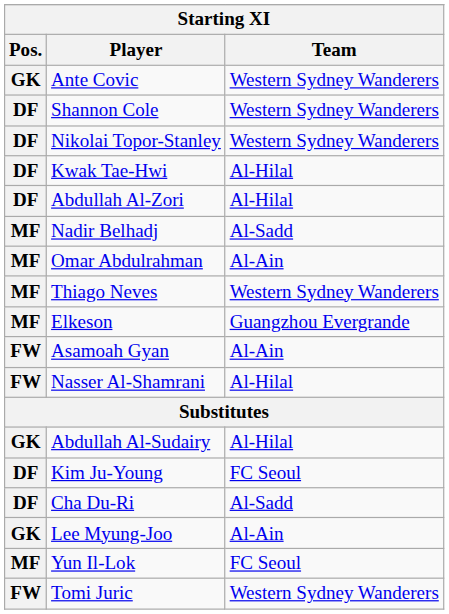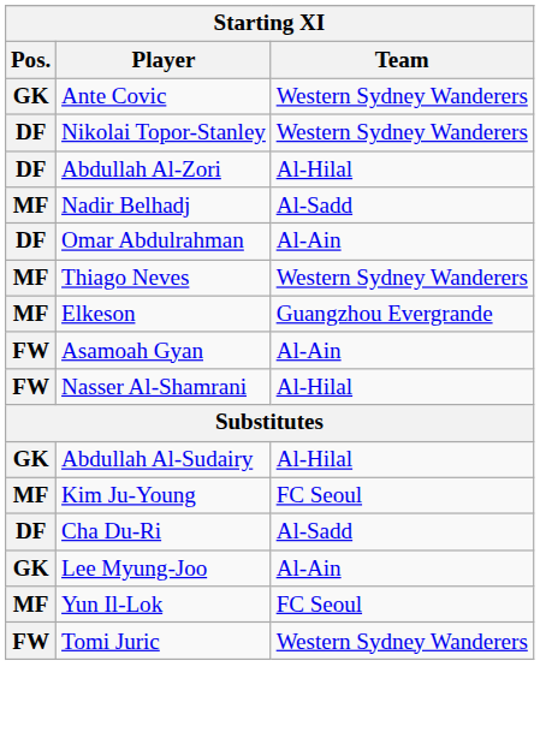 <table class="wikitable" style="text-align:center">
 <tr>
 </tr>
 <tr>
 <th colspan=3>Starting XI</th>
 </tr>
 <tr>
 <th>Pos.</th>
 <th>Player</th>
 <th>Team</th>
 </tr>
 <tr>
 <th>GK</th>
 <td align=left> <a href='#'>Ante Covic</a></td>
 <td align=left> <a href='#'>Western Sydney Wanderers</a></td>
 </tr>
 <tr>
 <th>DF</th>
-<td align=left> <a href='#'>Shannon Cole</a></td>
-<td align=left> <a href='#'>Western Sydney Wanderers</a></td>
-</tr>
-<tr>
-<th>DF</th>
 <td align=left> <a href='#'>Nikolai Topor-Stanley</a></td>
 <td align=left> <a href='#'>Western Sydney Wanderers</a></td>
-</tr>
-<tr>
-<th>DF</th>
-<td align=left> <a href='#'>Kwak Tae-Hwi</a></td>
-<td align=left> <a href='#'>Al-Hilal</a></td>
 </tr>
 <tr>
 <th>DF</th>
 <td align=left> <a href='#'>Abdullah Al-Zori</a></td>
 <td align=left> <a href='#'>Al-Hilal</a></td>
 </tr>
 <tr>
 <th>MF</th>
 <td align=left> <a href='#'>Nadir Belhadj</a></td>
 <td align=left> <a href='#'>Al-Sadd</a></td>
 </tr>
 <tr>
-<th>MF</th>
+<th>DF</th>
 <td align=left> <a href='#'>Omar Abdulrahman</a></td>
 <td align=left> <a href='#'>Al-Ain</a></td>
 </tr>
 <tr>
 <th>MF</th>
 <td align=left> <a href='#'>Thiago Neves</a></td>
 <td align=left> <a href='#'>Western Sydney Wanderers</a></td>
 </tr>
 <tr>
 <th>MF</th>
 <td align=left> <a href='#'>Elkeson</a></td>
 <td align=left> <a href='#'>Guangzhou Evergrande</a></td>
 </tr>
 <tr>
 <th>FW</th>
 <td align=left> <a href='#'>Asamoah Gyan</a></td>
 <td align=left> <a href='#'>Al-Ain</a></td>
 </tr>
 <tr>
 <th>FW</th>
 <td align=left> <a href='#'>Nasser Al-Shamrani</a></td>
 <td align=left> <a href='#'>Al-Hilal</a></td>
 </tr>
 <tr>
 <th colspan=3>Substitutes</th>
 </tr>
 <tr>
 <th>GK</th>
 <td align=left> <a href='#'>Abdullah Al-Sudairy</a></td>
 <td align=left> <a href='#'>Al-Hilal</a></td>
 </tr>
 <tr>
-<th>DF</th>
+<th>MF</th>
 <td align=left> <a href='#'>Kim Ju-Young</a></td>
 <td align=left> <a href='#'>FC Seoul</a></td>
 </tr>
 <tr>
 <th>DF</th>
 <td align=left> <a href='#'>Cha Du-Ri</a></td>
 <td align=left> <a href='#'>Al-Sadd</a></td>
 </tr>
 <tr>
 <th>GK</th>
 <td align=left> <a href='#'>Lee Myung-Joo</a></td>
 <td align=left> <a href='#'>Al-Ain</a></td>
 </tr>
 <tr>
 <th>MF</th>
 <td align=left> <a href='#'>Yun Il-Lok</a></td>
 <td align=left> <a href='#'>FC Seoul</a></td>
 </tr>
 <tr>
 <th>FW</th>
 <td align=left> <a href='#'>Tomi Juric</a></td>
 <td align=left> <a href='#'>Western Sydney Wanderers</a></td>
 </tr>
 </table>
